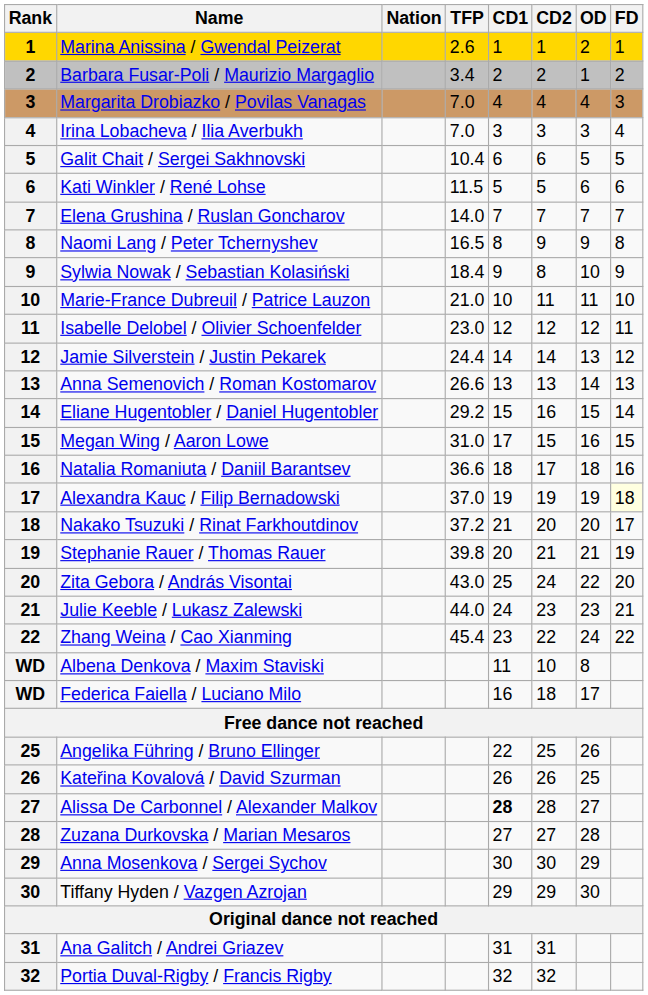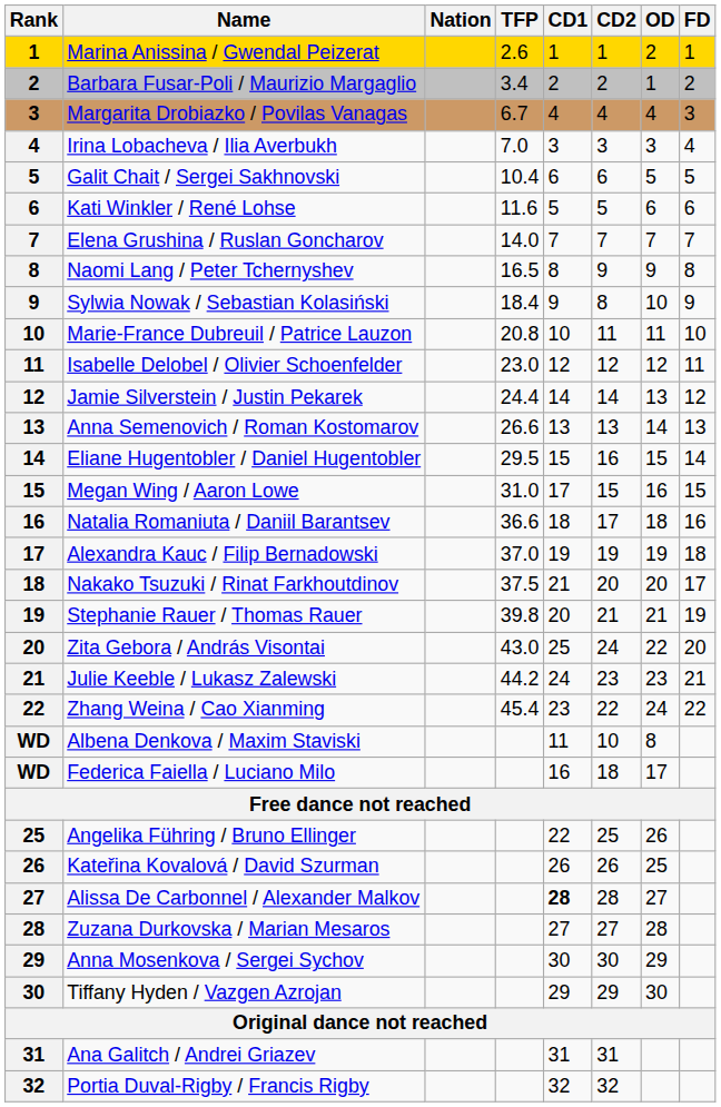 <table class="wikitable">
 <tr>
 <th>Rank</th>
 <th>Name</th>
 <th>Nation</th>
 <th>TFP</th>
 <th>CD1</th>
 <th>CD2</th>
 <th>OD</th>
 <th>FD</th>
 </tr>
 <tr bgcolor=gold>
 <td align=center><strong>1</strong></td>
 <td><a href='#'>Marina Anissina</a> / <a href='#'>Gwendal Peizerat</a></td>
 <td></td>
 <td>2.6</td>
 <td>1</td>
 <td>1</td>
 <td>2</td>
 <td>1</td>
 </tr>
 <tr bgcolor=silver>
 <td align=center><strong>2</strong></td>
 <td><a href='#'>Barbara Fusar-Poli</a> / <a href='#'>Maurizio Margaglio</a></td>
 <td></td>
 <td>3.4</td>
 <td>2</td>
 <td>2</td>
 <td>1</td>
 <td>2</td>
 </tr>
 <tr bgcolor=cc9966>
 <td align=center><strong>3</strong></td>
 <td><a href='#'>Margarita Drobiazko</a> / <a href='#'>Povilas Vanagas</a></td>
 <td></td>
-<td>7.0</td>
+<td>6.7</td>
 <td>4</td>
 <td>4</td>
 <td>4</td>
 <td>3</td>
 </tr>
 <tr>
 <th>4</th>
 <td><a href='#'>Irina Lobacheva</a> / <a href='#'>Ilia Averbukh</a></td>
 <td></td>
 <td>7.0</td>
 <td>3</td>
 <td>3</td>
 <td>3</td>
 <td>4</td>
 </tr>
 <tr>
 <th>5</th>
 <td><a href='#'>Galit Chait</a> / <a href='#'>Sergei Sakhnovski</a></td>
 <td></td>
 <td>10.4</td>
 <td>6</td>
 <td>6</td>
 <td>5</td>
 <td>5</td>
 </tr>
 <tr>
 <th>6</th>
 <td><a href='#'>Kati Winkler</a> / <a href='#'>René Lohse</a></td>
 <td></td>
-<td>11.5</td>
+<td>11.6</td>
 <td>5</td>
 <td>5</td>
 <td>6</td>
 <td>6</td>
 </tr>
 <tr>
 <th>7</th>
 <td><a href='#'>Elena Grushina</a> / <a href='#'>Ruslan Goncharov</a></td>
 <td></td>
 <td>14.0</td>
 <td>7</td>
 <td>7</td>
 <td>7</td>
 <td>7</td>
 </tr>
 <tr>
 <th>8</th>
 <td><a href='#'>Naomi Lang</a> / <a href='#'>Peter Tchernyshev</a></td>
 <td></td>
 <td>16.5</td>
 <td>8</td>
 <td>9</td>
 <td>9</td>
 <td>8</td>
 </tr>
 <tr>
 <th>9</th>
 <td><a href='#'>Sylwia Nowak</a> / <a href='#'>Sebastian Kolasiński</a></td>
 <td></td>
 <td>18.4</td>
 <td>9</td>
 <td>8</td>
 <td>10</td>
 <td>9</td>
 </tr>
 <tr>
 <th>10</th>
 <td><a href='#'>Marie-France Dubreuil</a> / <a href='#'>Patrice Lauzon</a></td>
 <td></td>
-<td>21.0</td>
+<td>20.8</td>
 <td>10</td>
 <td>11</td>
 <td>11</td>
 <td>10</td>
 </tr>
 <tr>
 <th>11</th>
 <td><a href='#'>Isabelle Delobel</a> / <a href='#'>Olivier Schoenfelder</a></td>
 <td></td>
 <td>23.0</td>
 <td>12</td>
 <td>12</td>
 <td>12</td>
 <td>11</td>
 </tr>
 <tr>
 <th>12</th>
 <td><a href='#'>Jamie Silverstein</a> / <a href='#'>Justin Pekarek</a></td>
 <td></td>
 <td>24.4</td>
 <td>14</td>
 <td>14</td>
 <td>13</td>
 <td>12</td>
 </tr>
 <tr>
 <th>13</th>
 <td><a href='#'>Anna Semenovich</a> / <a href='#'>Roman Kostomarov</a></td>
 <td></td>
 <td>26.6</td>
 <td>13</td>
 <td>13</td>
 <td>14</td>
 <td>13</td>
 </tr>
 <tr>
 <th>14</th>
 <td><a href='#'>Eliane Hugentobler</a> / <a href='#'>Daniel Hugentobler</a></td>
 <td></td>
-<td>29.2</td>
+<td>29.5</td>
 <td>15</td>
 <td>16</td>
 <td>15</td>
 <td>14</td>
 </tr>
 <tr>
 <th>15</th>
 <td><a href='#'>Megan Wing</a> / <a href='#'>Aaron Lowe</a></td>
 <td></td>
 <td>31.0</td>
 <td>17</td>
 <td>15</td>
 <td>16</td>
 <td>15</td>
 </tr>
 <tr>
 <th>16</th>
 <td><a href='#'>Natalia Romaniuta</a> / <a href='#'>Daniil Barantsev</a></td>
 <td></td>
 <td>36.6</td>
 <td>18</td>
 <td>17</td>
 <td>18</td>
 <td>16</td>
 </tr>
 <tr>
 <th>17</th>
 <td><a href='#'>Alexandra Kauc</a> / <a href='#'>Filip Bernadowski</a></td>
 <td></td>
 <td>37.0</td>
 <td>19</td>
 <td>19</td>
 <td>19</td>
-<td style="background: lightyellow;">18</td>
+<td>18</td>
 </tr>
 <tr>
 <th>18</th>
 <td><a href='#'>Nakako Tsuzuki</a> / <a href='#'>Rinat Farkhoutdinov</a></td>
 <td></td>
-<td>37.2</td>
+<td>37.5</td>
 <td>21</td>
 <td>20</td>
 <td>20</td>
 <td>17</td>
 </tr>
 <tr>
 <th>19</th>
 <td><a href='#'>Stephanie Rauer</a> / <a href='#'>Thomas Rauer</a></td>
 <td></td>
 <td>39.8</td>
 <td>20</td>
 <td>21</td>
 <td>21</td>
 <td>19</td>
 </tr>
 <tr>
 <th>20</th>
 <td><a href='#'>Zita Gebora</a> / <a href='#'>András Visontai</a></td>
 <td></td>
 <td>43.0</td>
 <td>25</td>
 <td>24</td>
 <td>22</td>
 <td>20</td>
 </tr>
 <tr>
 <th>21</th>
 <td><a href='#'>Julie Keeble</a> / <a href='#'>Lukasz Zalewski</a></td>
 <td></td>
-<td>44.0</td>
+<td>44.2</td>
 <td>24</td>
 <td>23</td>
 <td>23</td>
 <td>21</td>
 </tr>
 <tr>
 <th>22</th>
 <td><a href='#'>Zhang Weina</a> / <a href='#'>Cao Xianming</a></td>
 <td></td>
 <td>45.4</td>
 <td>23</td>
 <td>22</td>
 <td>24</td>
 <td>22</td>
 </tr>
 <tr>
 <th>WD</th>
 <td><a href='#'>Albena Denkova</a> / <a href='#'>Maxim Staviski</a></td>
 <td></td>
 <td></td>
 <td>11</td>
 <td>10</td>
 <td>8</td>
 <td></td>
 </tr>
 <tr>
 <th>WD</th>
 <td><a href='#'>Federica Faiella</a> / <a href='#'>Luciano Milo</a></td>
 <td></td>
 <td></td>
 <td>16</td>
 <td>18</td>
 <td>17</td>
 <td></td>
 </tr>
 <tr>
 <th colspan=8>Free dance not reached</th>
 </tr>
 <tr>
 <th>25</th>
 <td><a href='#'>Angelika Führing</a> / <a href='#'>Bruno Ellinger</a></td>
 <td></td>
 <td></td>
 <td>22</td>
 <td>25</td>
 <td>26</td>
 <td></td>
 </tr>
 <tr>
 <th>26</th>
 <td><a href='#'>Kateřina Kovalová</a> / <a href='#'>David Szurman</a></td>
 <td></td>
 <td></td>
 <td>26</td>
 <td>26</td>
 <td>25</td>
 <td></td>
 </tr>
 <tr>
 <th>27</th>
 <td><a href='#'>Alissa De Carbonnel</a> / <a href='#'>Alexander Malkov</a></td>
 <td></td>
 <td></td>
 <td><strong>28</strong></td>
 <td>28</td>
 <td>27</td>
 <td></td>
 </tr>
 <tr>
 <th>28</th>
 <td><a href='#'>Zuzana Durkovska</a> / <a href='#'>Marian Mesaros</a></td>
 <td></td>
 <td></td>
 <td>27</td>
 <td>27</td>
 <td>28</td>
 <td></td>
 </tr>
 <tr>
 <th>29</th>
 <td><a href='#'>Anna Mosenkova</a> / <a href='#'>Sergei Sychov</a></td>
 <td></td>
 <td></td>
 <td>30</td>
 <td>30</td>
 <td>29</td>
 <td></td>
 </tr>
 <tr>
 <th>30</th>
 <td>Tiffany Hyden / <a href='#'>Vazgen Azrojan</a></td>
 <td></td>
 <td></td>
 <td>29</td>
 <td>29</td>
 <td>30</td>
 <td></td>
 </tr>
 <tr>
 <th colspan=8>Original dance not reached</th>
 </tr>
 <tr>
 <th>31</th>
 <td><a href='#'>Ana Galitch</a> / <a href='#'>Andrei Griazev</a></td>
 <td></td>
 <td></td>
 <td>31</td>
 <td>31</td>
 <td></td>
 <td></td>
 </tr>
 <tr>
 <th>32</th>
 <td><a href='#'>Portia Duval-Rigby</a> / <a href='#'>Francis Rigby</a></td>
 <td></td>
 <td></td>
 <td>32</td>
 <td>32</td>
 <td></td>
 <td></td>
 </tr>
 </table>
